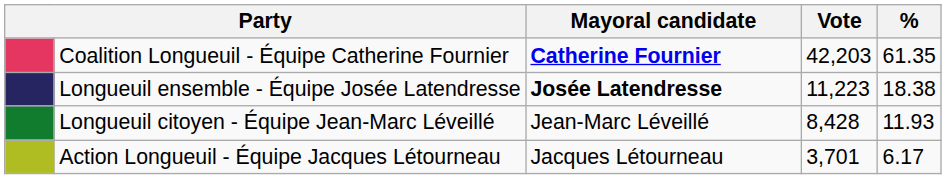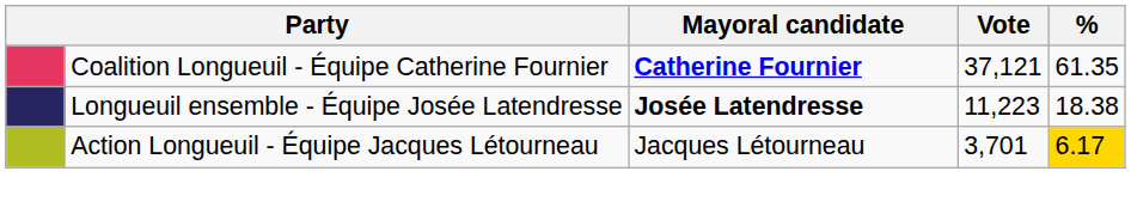 <table class="wikitable">
 <tr>
 <th bgcolor="#DDDDFF" width="230px" colspan="2">Party</th>
 <th bgcolor="#DDDDFF" width="200px">Mayoral candidate</th>
 <th bgcolor="#DDDDFF" width="50px">Vote</th>
 <th bgcolor="#DDDDFF" width="30px">%</th>
 </tr>
 <tr>
 <td bgcolor=#e53561 width="30px"> </td>
 <td>Coalition Longueuil - Équipe Catherine Fournier</td>
 <td><strong><a href='#'>Catherine Fournier</a></strong></td>
-<td>42,203</td>
+<td>37,121</td>
 <td>61.35</td>
 </tr>
 <tr>
 <td bgcolor=#262561 width="30px"> </td>
 <td>Longueuil ensemble - Équipe Josée Latendresse</td>
 <td><strong>Josée Latendresse</strong></td>
 <td>11,223</td>
 <td>18.38</td>
 </tr>
 <tr>
-<td bgcolor=#117C2E width="30px"> </td>
-<td>Longueuil citoyen - Équipe Jean-Marc Léveillé</td>
-<td>Jean-Marc Léveillé</td>
-<td>8,428</td>
-<td>11.93</td>
-</tr>
-<tr>
 <td bgcolor=#AFBD22  width="30px"> </td>
 <td>Action Longueuil - Équipe Jacques Létourneau</td>
 <td>Jacques Létourneau</td>
 <td>3,701</td>
-<td>6.17</td>
+<td style="background: gold;">6.17</td>
 </tr>
 </table>
